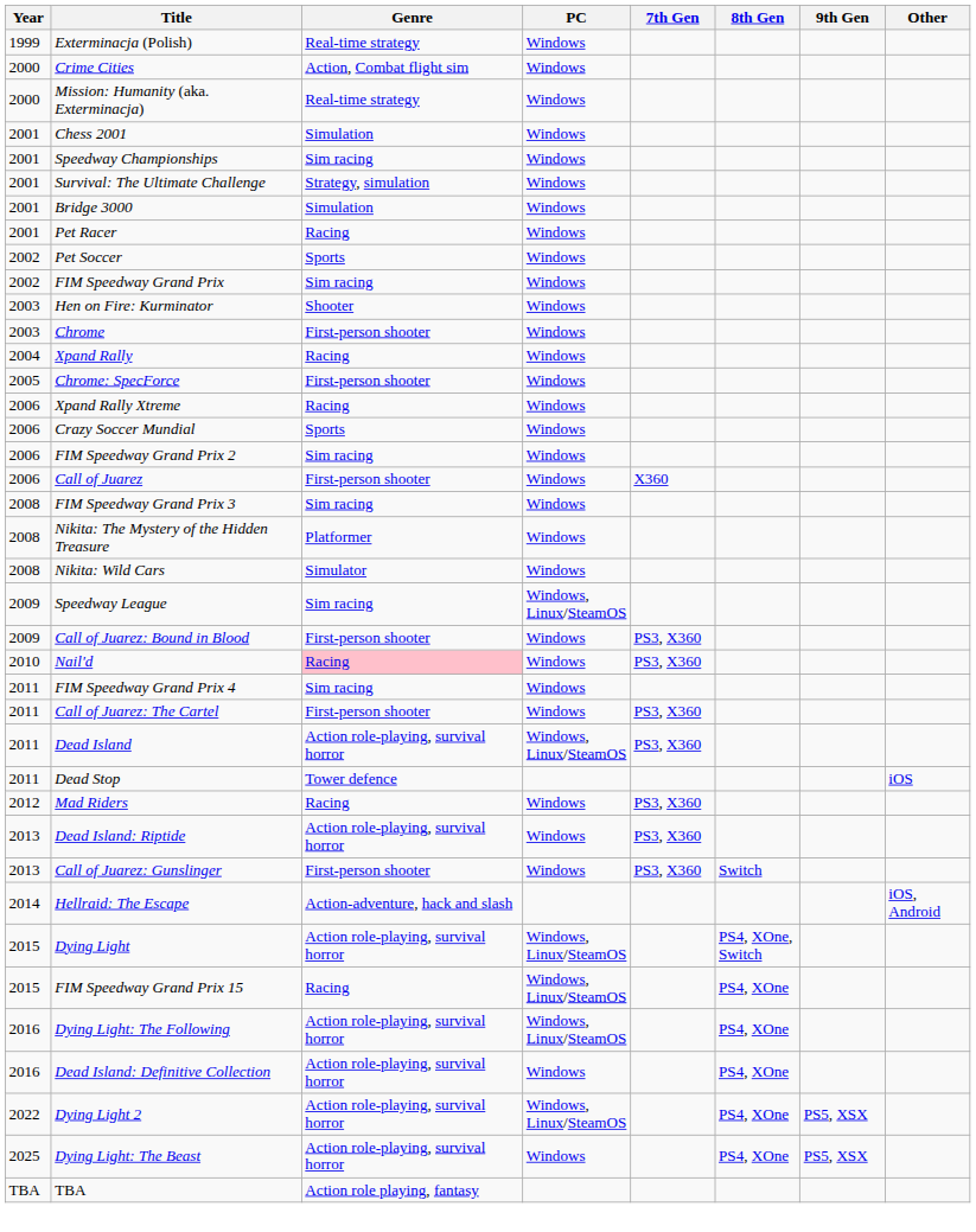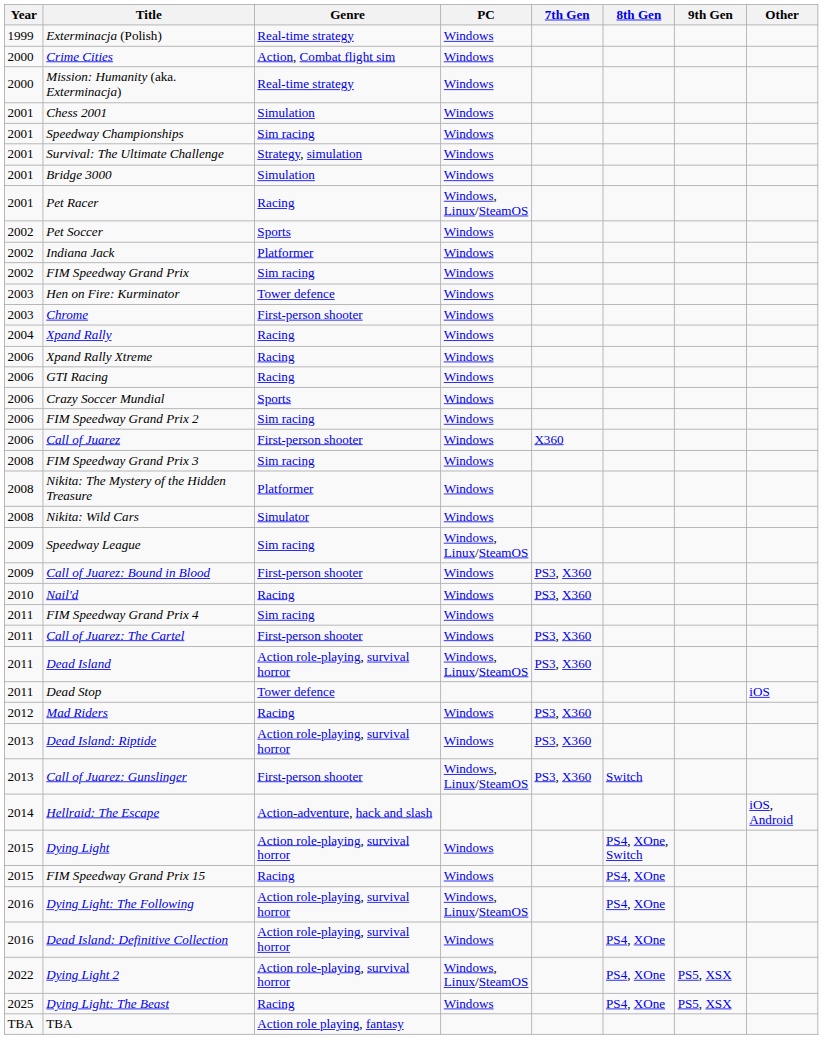 <table class="wikitable sortable">
 <tr>
 <th scope="col" width=40>Year</th>
 <th scope="col" width=250>Title</th>
 <th scope="col" width=220>Genre</th>
 <th scope="col" width=80>PC</th>
 <th scope="col" width=80><a href='#'>7th Gen</a></th>
 <th scope="col" width=80><a href='#'>8th Gen</a></th>
 <th scope="col" width=80>9th Gen</th>
 <th scope="col" width=80>Other</th>
 </tr>
 <tr>
 <td>1999</td>
 <td><em>Exterminacja</em> (Polish)</td>
 <td><a href='#'>Real-time strategy</a></td>
 <td><a href='#'>Windows</a></td>
 <td></td>
 <td></td>
 <td></td>
 <td></td>
 </tr>
 <tr>
 <td>2000</td>
 <td><em><a href='#'>Crime Cities</a></em></td>
 <td><a href='#'>Action</a>, <a href='#'>Combat flight sim</a></td>
 <td><a href='#'>Windows</a></td>
 <td></td>
 <td></td>
 <td></td>
 <td></td>
 </tr>
 <tr>
 <td>2000</td>
 <td><em>Mission: Humanity</em> (aka. <em>Exterminacja</em>)</td>
 <td><a href='#'>Real-time strategy</a></td>
 <td><a href='#'>Windows</a></td>
 <td></td>
 <td></td>
 <td></td>
 <td></td>
 </tr>
 <tr>
 <td>2001</td>
 <td><em>Chess 2001</em></td>
 <td><a href='#'>Simulation</a></td>
 <td><a href='#'>Windows</a></td>
 <td></td>
 <td></td>
 <td></td>
 <td></td>
 </tr>
 <tr>
 <td>2001</td>
 <td><em>Speedway Championships</em></td>
 <td><a href='#'>Sim racing</a></td>
 <td><a href='#'>Windows</a></td>
 <td></td>
 <td></td>
 <td></td>
 <td></td>
 </tr>
 <tr>
 <td>2001</td>
 <td><em>Survival: The Ultimate Challenge</em></td>
 <td><a href='#'>Strategy</a>, <a href='#'>simulation</a></td>
 <td><a href='#'>Windows</a></td>
 <td></td>
 <td></td>
 <td></td>
 <td></td>
 </tr>
 <tr>
 <td>2001</td>
 <td><em>Bridge 3000</em></td>
 <td><a href='#'>Simulation</a></td>
 <td><a href='#'>Windows</a></td>
 <td></td>
 <td></td>
 <td></td>
 <td></td>
 </tr>
 <tr>
 <td>2001</td>
 <td><em>Pet Racer</em></td>
 <td><a href='#'>Racing</a></td>
-<td><a href='#'>Windows</a></td>
+<td><a href='#'>Windows</a>, <a href='#'>Linux</a>/<a href='#'>SteamOS</a></td>
 <td></td>
 <td></td>
 <td></td>
 <td></td>
 </tr>
 <tr>
 <td>2002</td>
 <td><em>Pet Soccer</em></td>
 <td><a href='#'>Sports</a></td>
+<td><a href='#'>Windows</a></td>
+<td></td>
+<td></td>
+<td></td>
+<td></td>
+</tr>
+<tr>
+<td>2002</td>
+<td><em>Indiana Jack</em></td>
+<td><a href='#'>Platformer</a></td>
 <td><a href='#'>Windows</a></td>
 <td></td>
 <td></td>
 <td></td>
 <td></td>
 </tr>
 <tr>
 <td>2002</td>
 <td><em>FIM Speedway Grand Prix</em></td>
 <td><a href='#'>Sim racing</a></td>
 <td><a href='#'>Windows</a></td>
 <td></td>
 <td></td>
 <td></td>
 <td></td>
 </tr>
 <tr>
 <td>2003</td>
 <td><em>Hen on Fire: Kurminator</em></td>
-<td><a href='#'>Shooter</a></td>
+<td><a href='#'>Tower defence</a></td>
 <td><a href='#'>Windows</a></td>
 <td></td>
 <td></td>
 <td></td>
 <td></td>
 </tr>
 <tr>
 <td>2003</td>
 <td><em><a href='#'>Chrome</a></em></td>
 <td><a href='#'>First-person shooter</a></td>
 <td><a href='#'>Windows</a></td>
 <td></td>
 <td></td>
 <td></td>
 <td></td>
 </tr>
 <tr>
 <td>2004</td>
 <td><em><a href='#'>Xpand Rally</a></em></td>
 <td><a href='#'>Racing</a></td>
 <td><a href='#'>Windows</a></td>
 <td></td>
 <td></td>
 <td></td>
 <td></td>
 </tr>
 <tr>
-<td>2005</td>
-<td><em><a href='#'>Chrome: SpecForce</a></em></td>
-<td><a href='#'>First-person shooter</a></td>
+<td>2006</td>
+<td><em>Xpand Rally Xtreme</em></td>
+<td><a href='#'>Racing</a></td>
 <td><a href='#'>Windows</a></td>
 <td></td>
 <td></td>
 <td></td>
 <td></td>
 </tr>
 <tr>
 <td>2006</td>
-<td><em>Xpand Rally Xtreme</em></td>
+<td><em>GTI Racing</em></td>
 <td><a href='#'>Racing</a></td>
 <td><a href='#'>Windows</a></td>
 <td></td>
 <td></td>
 <td></td>
 <td></td>
 </tr>
 <tr>
 <td>2006</td>
 <td><em>Crazy Soccer Mundial</em></td>
 <td><a href='#'>Sports</a></td>
 <td><a href='#'>Windows</a></td>
 <td></td>
 <td></td>
 <td></td>
 <td></td>
 </tr>
 <tr>
 <td>2006</td>
 <td><em>FIM Speedway Grand Prix 2</em></td>
 <td><a href='#'>Sim racing</a></td>
 <td><a href='#'>Windows</a></td>
 <td></td>
 <td></td>
 <td></td>
 <td></td>
 </tr>
 <tr>
 <td>2006</td>
 <td><em><a href='#'>Call of Juarez</a></em></td>
 <td><a href='#'>First-person shooter</a></td>
 <td><a href='#'>Windows</a></td>
 <td><a href='#'>X360</a></td>
 <td></td>
 <td></td>
 <td></td>
 </tr>
 <tr>
 <td>2008</td>
 <td><em>FIM Speedway Grand Prix 3</em></td>
 <td><a href='#'>Sim racing</a></td>
 <td><a href='#'>Windows</a></td>
 <td></td>
 <td></td>
 <td></td>
 <td></td>
 </tr>
 <tr>
 <td>2008</td>
 <td><em>Nikita: The Mystery of the Hidden Treasure</em></td>
 <td><a href='#'>Platformer</a></td>
 <td><a href='#'>Windows</a></td>
 <td></td>
 <td></td>
 <td></td>
 <td></td>
 </tr>
 <tr>
 <td>2008</td>
 <td><em>Nikita: Wild Cars</em></td>
 <td><a href='#'>Simulator</a></td>
 <td><a href='#'>Windows</a></td>
 <td></td>
 <td></td>
 <td></td>
 <td></td>
 </tr>
 <tr>
 <td>2009</td>
 <td><em>Speedway League</em></td>
 <td><a href='#'>Sim racing</a></td>
 <td><a href='#'>Windows</a>,<br><a href='#'>Linux</a>/<a href='#'>SteamOS</a></td>
 <td></td>
 <td></td>
 <td></td>
 <td></td>
 </tr>
 <tr>
 <td>2009</td>
 <td><em><a href='#'>Call of Juarez: Bound in Blood</a></em></td>
 <td><a href='#'>First-person shooter</a></td>
 <td><a href='#'>Windows</a></td>
 <td><a href='#'>PS3</a>, <a href='#'>X360</a></td>
 <td></td>
 <td></td>
 <td></td>
 </tr>
 <tr>
 <td>2010</td>
 <td><em><a href='#'>Nail'd</a></em></td>
-<td style="background: pink;"><a href='#'>Racing</a></td>
+<td><a href='#'>Racing</a></td>
 <td><a href='#'>Windows</a></td>
 <td><a href='#'>PS3</a>, <a href='#'>X360</a></td>
 <td></td>
 <td></td>
 <td></td>
 </tr>
 <tr>
 <td>2011</td>
 <td><em>FIM Speedway Grand Prix 4</em></td>
 <td><a href='#'>Sim racing</a></td>
 <td><a href='#'>Windows</a></td>
 <td></td>
 <td></td>
 <td></td>
 <td></td>
 </tr>
 <tr>
 <td>2011</td>
 <td><em><a href='#'>Call of Juarez: The Cartel</a></em></td>
 <td><a href='#'>First-person shooter</a></td>
 <td><a href='#'>Windows</a></td>
 <td><a href='#'>PS3</a>, <a href='#'>X360</a></td>
 <td></td>
 <td></td>
 <td></td>
 </tr>
 <tr>
 <td>2011</td>
 <td><em><a href='#'>Dead Island</a></em></td>
 <td><a href='#'>Action role-playing</a>, <a href='#'>survival horror</a></td>
 <td><a href='#'>Windows</a>, <a href='#'>Linux</a>/<a href='#'>SteamOS</a></td>
 <td><a href='#'>PS3</a>, <a href='#'>X360</a></td>
 <td></td>
 <td></td>
 <td></td>
 </tr>
 <tr>
 <td>2011</td>
 <td><em>Dead Stop</em></td>
 <td><a href='#'>Tower defence</a></td>
 <td></td>
 <td></td>
 <td></td>
 <td></td>
 <td><a href='#'>iOS</a></td>
 </tr>
 <tr>
 <td>2012</td>
 <td><em><a href='#'>Mad Riders</a></em></td>
 <td><a href='#'>Racing</a></td>
 <td><a href='#'>Windows</a></td>
 <td><a href='#'>PS3</a>, <a href='#'>X360</a></td>
 <td></td>
 <td></td>
 <td></td>
 </tr>
 <tr>
 <td>2013</td>
 <td><em><a href='#'>Dead Island: Riptide</a></em></td>
 <td><a href='#'>Action role-playing</a>, <a href='#'>survival horror</a></td>
 <td><a href='#'>Windows</a></td>
 <td><a href='#'>PS3</a>, <a href='#'>X360</a></td>
 <td></td>
 <td></td>
 <td></td>
 </tr>
 <tr>
 <td>2013</td>
 <td><em><a href='#'>Call of Juarez: Gunslinger</a></em></td>
 <td><a href='#'>First-person shooter</a></td>
-<td><a href='#'>Windows</a></td>
+<td><a href='#'>Windows</a>, <a href='#'>Linux</a>/<a href='#'>SteamOS</a></td>
 <td><a href='#'>PS3</a>, <a href='#'>X360</a></td>
 <td><a href='#'>Switch</a></td>
 <td></td>
 <td></td>
 </tr>
 <tr>
 <td>2014</td>
 <td><em><a href='#'>Hellraid: The Escape</a></em></td>
 <td><a href='#'>Action-adventure</a>, <a href='#'>hack and slash</a></td>
 <td></td>
 <td></td>
 <td></td>
 <td></td>
 <td><a href='#'>iOS</a>, <a href='#'>Android</a></td>
 </tr>
 <tr>
 <td>2015</td>
 <td><em><a href='#'>Dying Light</a></em></td>
 <td><a href='#'>Action role-playing</a>, <a href='#'>survival horror</a></td>
-<td><a href='#'>Windows</a>, <a href='#'>Linux</a>/<a href='#'>SteamOS</a></td>
+<td><a href='#'>Windows</a></td>
 <td></td>
 <td><a href='#'>PS4</a>, <a href='#'>XOne</a>, <a href='#'>Switch</a></td>
 <td></td>
 <td></td>
 </tr>
 <tr>
 <td>2015</td>
 <td><em>FIM Speedway Grand Prix 15</em></td>
 <td><a href='#'>Racing</a></td>
-<td><a href='#'>Windows</a>, <a href='#'>Linux</a>/<a href='#'>SteamOS</a></td>
+<td><a href='#'>Windows</a></td>
 <td></td>
 <td><a href='#'>PS4</a>, <a href='#'>XOne</a></td>
 <td></td>
 <td></td>
 </tr>
 <tr>
 <td>2016</td>
 <td><em><a href='#'>Dying Light: The Following</a></em></td>
 <td><a href='#'>Action role-playing</a>, <a href='#'>survival horror</a></td>
 <td><a href='#'>Windows</a>,<br><a href='#'>Linux</a>/<a href='#'>SteamOS</a></td>
 <td></td>
 <td><a href='#'>PS4</a>, <a href='#'>XOne</a></td>
 <td></td>
 <td></td>
 </tr>
 <tr>
 <td>2016</td>
 <td><em><a href='#'>Dead Island: Definitive Collection</a></em></td>
 <td><a href='#'>Action role-playing</a>, <a href='#'>survival horror</a></td>
 <td><a href='#'>Windows</a></td>
 <td></td>
 <td><a href='#'>PS4</a>, <a href='#'>XOne</a></td>
 <td></td>
 <td></td>
 </tr>
 <tr>
 <td>2022</td>
 <td><em><a href='#'>Dying Light 2</a></em></td>
 <td><a href='#'>Action role-playing</a>, <a href='#'>survival horror</a></td>
 <td><a href='#'>Windows</a>,<br><a href='#'>Linux</a>/<a href='#'>SteamOS</a></td>
 <td></td>
 <td><a href='#'>PS4</a>, <a href='#'>XOne</a></td>
 <td><a href='#'>PS5</a>, <a href='#'>XSX</a></td>
 <td></td>
 </tr>
 <tr>
 <td>2025</td>
 <td><em><a href='#'>Dying Light: The Beast</a></em></td>
-<td><a href='#'>Action role-playing</a>, <a href='#'>survival horror</a></td>
+<td><a href='#'>Racing</a></td>
 <td><a href='#'>Windows</a></td>
 <td></td>
 <td><a href='#'>PS4</a>, <a href='#'>XOne</a></td>
 <td><a href='#'>PS5</a>, <a href='#'>XSX</a></td>
 <td></td>
 </tr>
 <tr>
 <td>TBA</td>
 <td>TBA</td>
 <td><a href='#'>Action role playing</a>, <a href='#'>fantasy</a></td>
 <td></td>
 <td></td>
 <td></td>
 <td></td>
 <td></td>
 </tr>
 </table>
